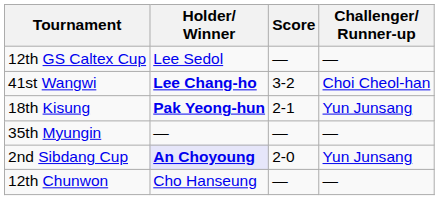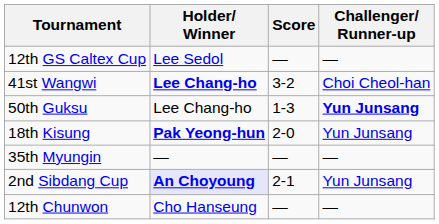 <table class="wikitable">
 <tr>
 <th>Tournament</th>
 <th>Holder/<br>Winner</th>
 <th>Score</th>
 <th>Challenger/<br>Runner-up</th>
 </tr>
 <tr>
 <td>12th <a href='#'>GS Caltex Cup</a></td>
 <td><a href='#'>Lee Sedol</a></td>
 <td>—</td>
 <td>—</td>
 </tr>
 <tr>
 <td>41st <a href='#'>Wangwi</a></td>
 <td><strong><a href='#'>Lee Chang-ho</a></strong></td>
 <td>3-2</td>
 <td><a href='#'>Choi Cheol-han</a></td>
 </tr>
 <tr>
+<td>50th <a href='#'>Guksu</a></td>
+<td>Lee Chang-ho</td>
+<td>1-3</td>
+<td><strong><a href='#'>Yun Junsang</a></strong></td>
+</tr>
+<tr>
 <td>18th <a href='#'>Kisung</a></td>
 <td><strong><a href='#'>Pak Yeong-hun</a></strong></td>
-<td>2-1</td>
+<td>2-0</td>
 <td><a href='#'>Yun Junsang</a></td>
 </tr>
 <tr>
 <td>35th <a href='#'>Myungin</a></td>
 <td>—</td>
 <td>—</td>
 <td>—</td>
 </tr>
 <tr>
 <td>2nd <a href='#'>Sibdang Cup</a></td>
 <td style="background: lavender;"><strong><a href='#'>An Choyoung</a></strong></td>
-<td>2-0</td>
+<td>2-1</td>
 <td><a href='#'>Yun Junsang</a></td>
 </tr>
 <tr>
 <td>12th <a href='#'>Chunwon</a></td>
 <td><a href='#'>Cho Hanseung</a></td>
 <td>—</td>
 <td>—</td>
 </tr>
 </table>
